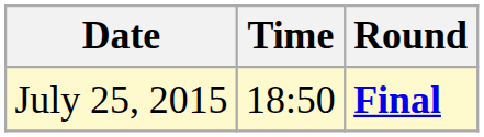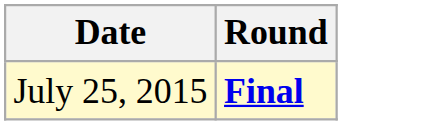 <table class="wikitable">
 <tr>
 <th>Date</th>
-<th>Time</th>
 <th>Round</th>
 </tr>
 <tr style=background:lemonchiffon>
 <td>July 25, 2015</td>
-<td>18:50</td>
 <td><strong><a href='#'>Final</a></strong></td>
 </tr>
 </table>
